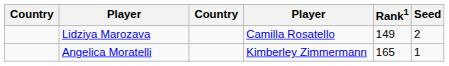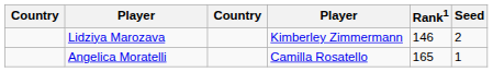 <table class="sortable wikitable">
 <tr>
 <th width="70">Country</th>
 <th width="175">Player</th>
 <th width="70">Country</th>
 <th width="175">Player</th>
 <th>Rank<sup>1</sup></th>
 <th>Seed</th>
 </tr>
 <tr>
 <td></td>
 <td><a href='#'>Lidziya Marozava</a></td>
 <td></td>
-<td><a href='#'>Camilla Rosatello</a></td>
-<td>149</td>
+<td><a href='#'>Kimberley Zimmermann</a></td>
+<td>146</td>
 <td>2</td>
 </tr>
 <tr>
 <td></td>
 <td><a href='#'>Angelica Moratelli</a></td>
 <td></td>
-<td><a href='#'>Kimberley Zimmermann</a></td>
+<td><a href='#'>Camilla Rosatello</a></td>
 <td>165</td>
 <td>1</td>
 </tr>
 </table>
